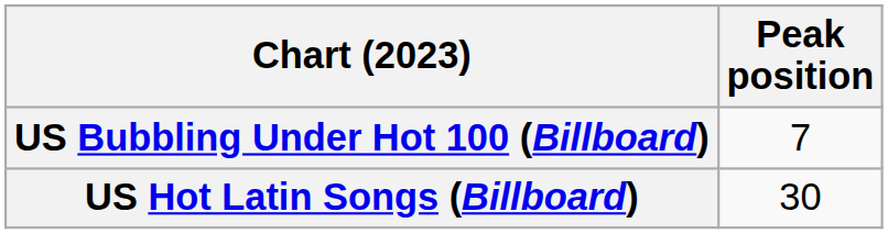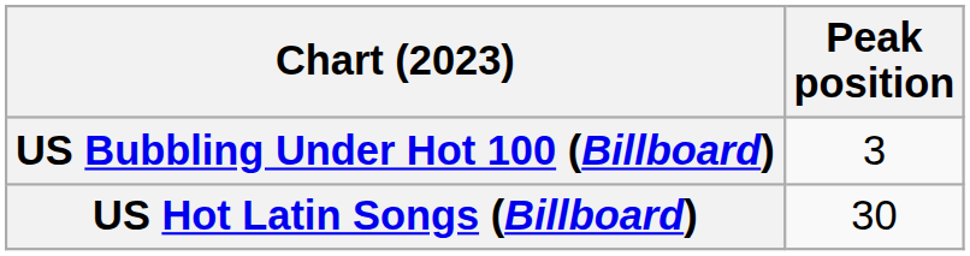 <table class="wikitable sortable plainrowheaders" style="text-align:center">
 <tr>
 <th scope="col">Chart (2023)</th>
 <th scope="col">Peak<br>position</th>
 </tr>
 <tr>
 <th scope="row">US <a href='#'>Bubbling Under Hot 100</a> (<em><a href='#'>Billboard</a></em>)</th>
-<td>7</td>
+<td>3</td>
 </tr>
 <tr>
 <th scope="row">US <a href='#'>Hot Latin Songs</a> (<em><a href='#'>Billboard</a></em>)</th>
 <td>30</td>
 </tr>
 </table>
